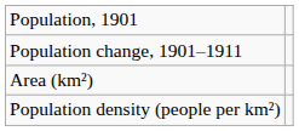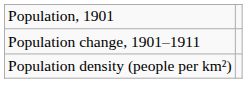 <table class="wikitable">
 <tr>
 <td>Population, 1901</td>
 <td></td>
 </tr>
 <tr>
 <td>Population change, 1901–1911</td>
 <td></td>
 </tr>
 <tr>
-<td>Area (km²)</td>
-<td></td>
-</tr>
-<tr>
 <td>Population density (people per km²)</td>
 <td></td>
 </tr>
 </table>
